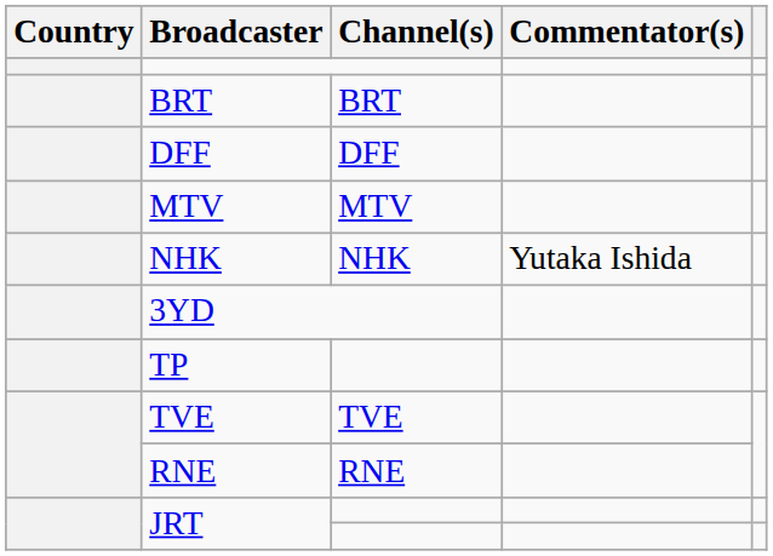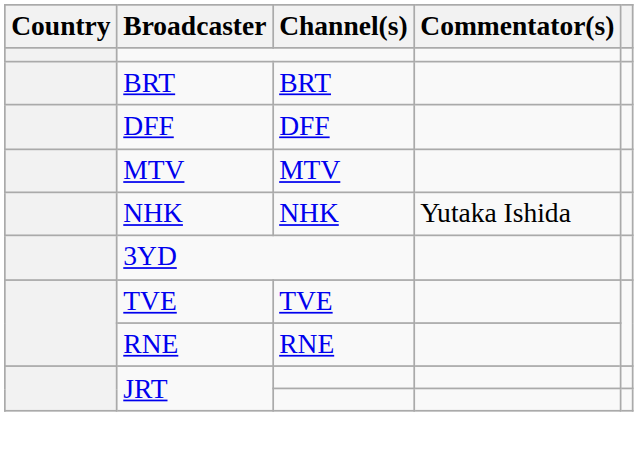 <table class="wikitable plainrowheaders">
 <tr>
 <th scope="col">Country</th>
 <th scope="col">Broadcaster</th>
 <th scope="col">Channel(s)</th>
 <th scope="col">Commentator(s)</th>
 <th scope="col"></th>
 </tr>
 <tr>
 <th scope="row"></th>
 <td colspan="2"></td>
 <td></td>
 <td style="text-align:center"></td>
 </tr>
 <tr>
 <th scope="rowgroup"></th>
 <td><a href='#'>BRT</a></td>
 <td><a href='#'>BRT</a></td>
 <td></td>
 <td style="text-align:center"></td>
 </tr>
 <tr>
 <th scope="row"></th>
 <td><a href='#'>DFF</a></td>
 <td><a href='#'>DFF</a></td>
 <td></td>
 <td style="text-align:center"></td>
 </tr>
 <tr>
 <th scope="row"></th>
 <td><a href='#'>MTV</a></td>
 <td><a href='#'>MTV</a></td>
 <td></td>
 <td style="text-align:center"></td>
 </tr>
 <tr>
 <th scope="row"></th>
 <td><a href='#'>NHK</a></td>
 <td><a href='#'>NHK</a></td>
 <td>Yutaka Ishida</td>
 <td style="text-align:center"></td>
 </tr>
 <tr>
 <th scope="row"></th>
 <td colspan="2"><a href='#'>3YD</a></td>
 <td></td>
 <td style="text-align:center"></td>
 </tr>
 <tr>
-<th scope="row"></th>
-<td><a href='#'>TP</a></td>
-<td></td>
-<td></td>
-<td style="text-align:center"></td>
-</tr>
-<tr>
 <th scope="rowgroup" rowspan="2"></th>
 <td><a href='#'>TVE</a></td>
 <td><a href='#'>TVE</a></td>
 <td></td>
 <td style="text-align:center" rowspan="2"></td>
 </tr>
 <tr>
 <td><a href='#'>RNE</a></td>
 <td><a href='#'>RNE</a></td>
 <td></td>
 </tr>
 <tr>
 <th scope="rowgroup" rowspan="2"></th>
 <td rowspan="2"><a href='#'>JRT</a></td>
 <td></td>
 <td></td>
 <td style="text-align:center"></td>
 </tr>
 <tr>
 <td></td>
 <td></td>
 <td style="text-align:center"></td>
 </tr>
 </table>
